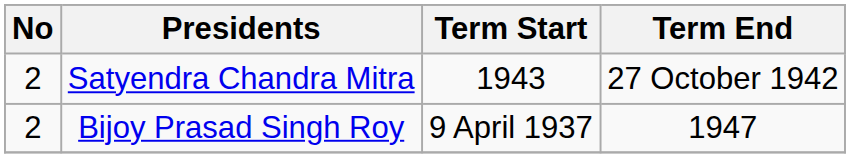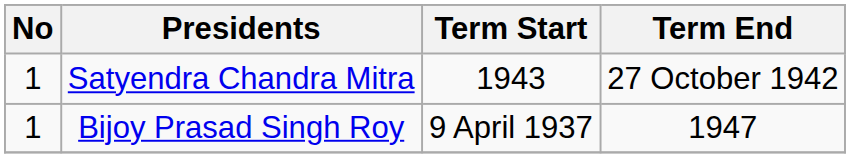 <table class="wikitable sortable" style="text-align:center" border="1">
 <tr>
 <th>No</th>
 <th>Presidents</th>
 <th>Term Start</th>
 <th>Term End</th>
 </tr>
 <tr>
-<td>2</td>
+<td>1</td>
 <td><a href='#'>Satyendra Chandra Mitra</a></td>
 <td>1943</td>
 <td>27 October 1942</td>
 </tr>
 <tr>
-<td>2</td>
+<td>1</td>
 <td><a href='#'>Bijoy Prasad Singh Roy</a></td>
 <td>9 April 1937</td>
 <td>1947</td>
 </tr>
 <tr>
 </tr>
 </table>
